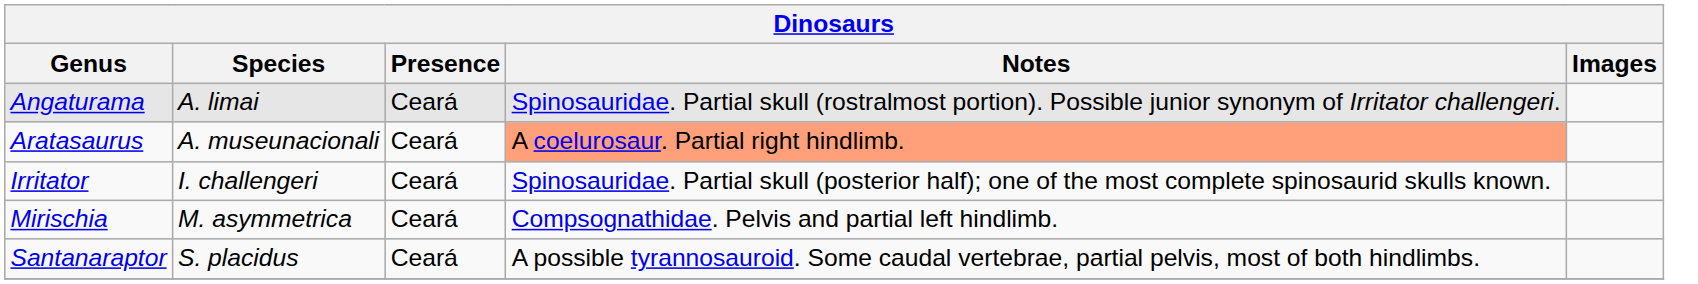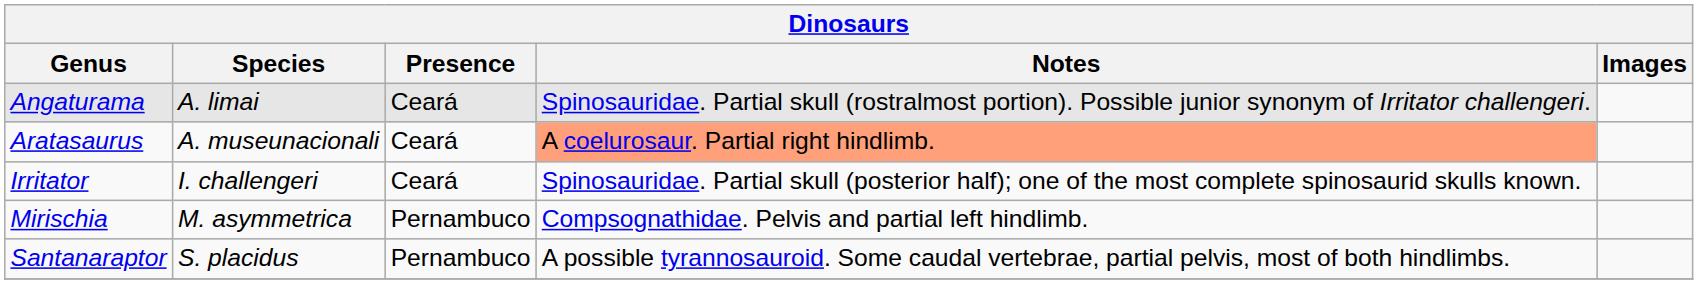 <table class="wikitable" align="center">
 <tr>
 <th colspan="5" align="center"><strong><a href='#'>Dinosaurs</a></strong></th>
 </tr>
 <tr>
 <th>Genus</th>
 <th>Species</th>
 <th>Presence</th>
 <th>Notes</th>
 <th>Images</th>
 </tr>
 <tr>
 <td style="background:#E6E6E6;"><em><a href='#'>Angaturama</a></em></td>
 <td style="background:#E6E6E6;"><em>A. limai</em></td>
 <td style="background:#E6E6E6;">Ceará</td>
 <td style="background:#E6E6E6;"><a href='#'>Spinosauridae</a>. Partial skull (rostralmost portion). Possible junior synonym of <em>Irritator challengeri</em>.</td>
 <td></td>
 </tr>
 <tr>
 <td><em><a href='#'>Aratasaurus</a></em></td>
 <td><em>A. museunacionali</em></td>
 <td>Ceará</td>
 <td style="background: lightsalmon;">A <a href='#'>coelurosaur</a>. Partial right hindlimb.</td>
 <td></td>
 </tr>
 <tr>
 <td><em><a href='#'>Irritator</a></em></td>
 <td><em>I. challengeri</em></td>
 <td>Ceará</td>
 <td><a href='#'>Spinosauridae</a>. Partial skull (posterior half); one of the most complete spinosaurid skulls known.</td>
 <td></td>
 </tr>
 <tr>
 <td><em><a href='#'>Mirischia</a></em></td>
 <td><em>M. asymmetrica</em></td>
-<td>Ceará</td>
+<td>Pernambuco</td>
 <td><a href='#'>Compsognathidae</a>. Pelvis and partial left hindlimb.</td>
 <td></td>
 </tr>
 <tr>
 <td><em><a href='#'>Santanaraptor</a></em></td>
 <td><em>S. placidus</em></td>
-<td>Ceará</td>
+<td>Pernambuco</td>
 <td>A possible <a href='#'>tyrannosauroid</a>. Some caudal vertebrae, partial pelvis, most of both hindlimbs.</td>
 <td></td>
 </tr>
 <tr>
 </tr>
 </table>
